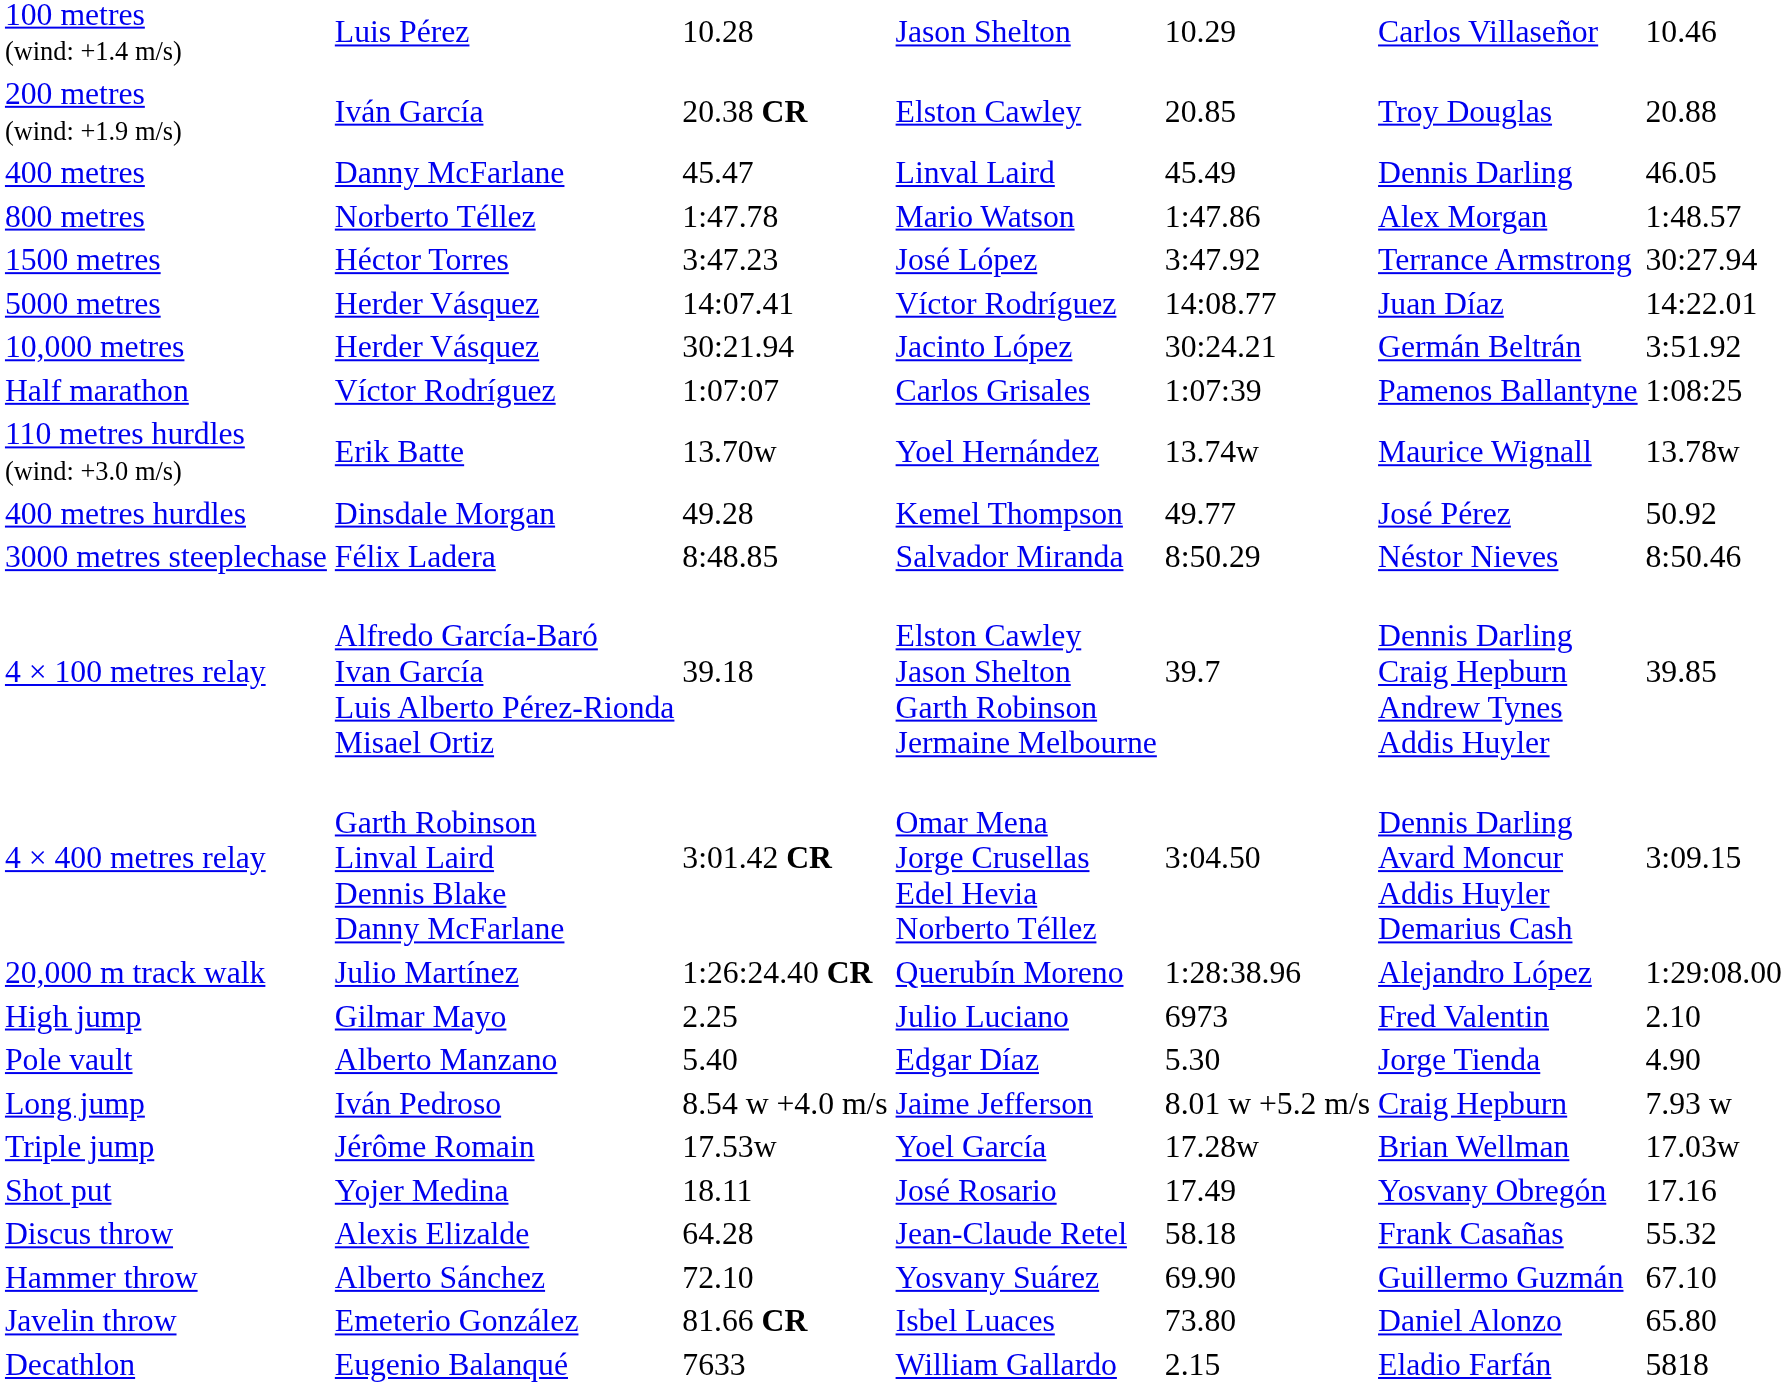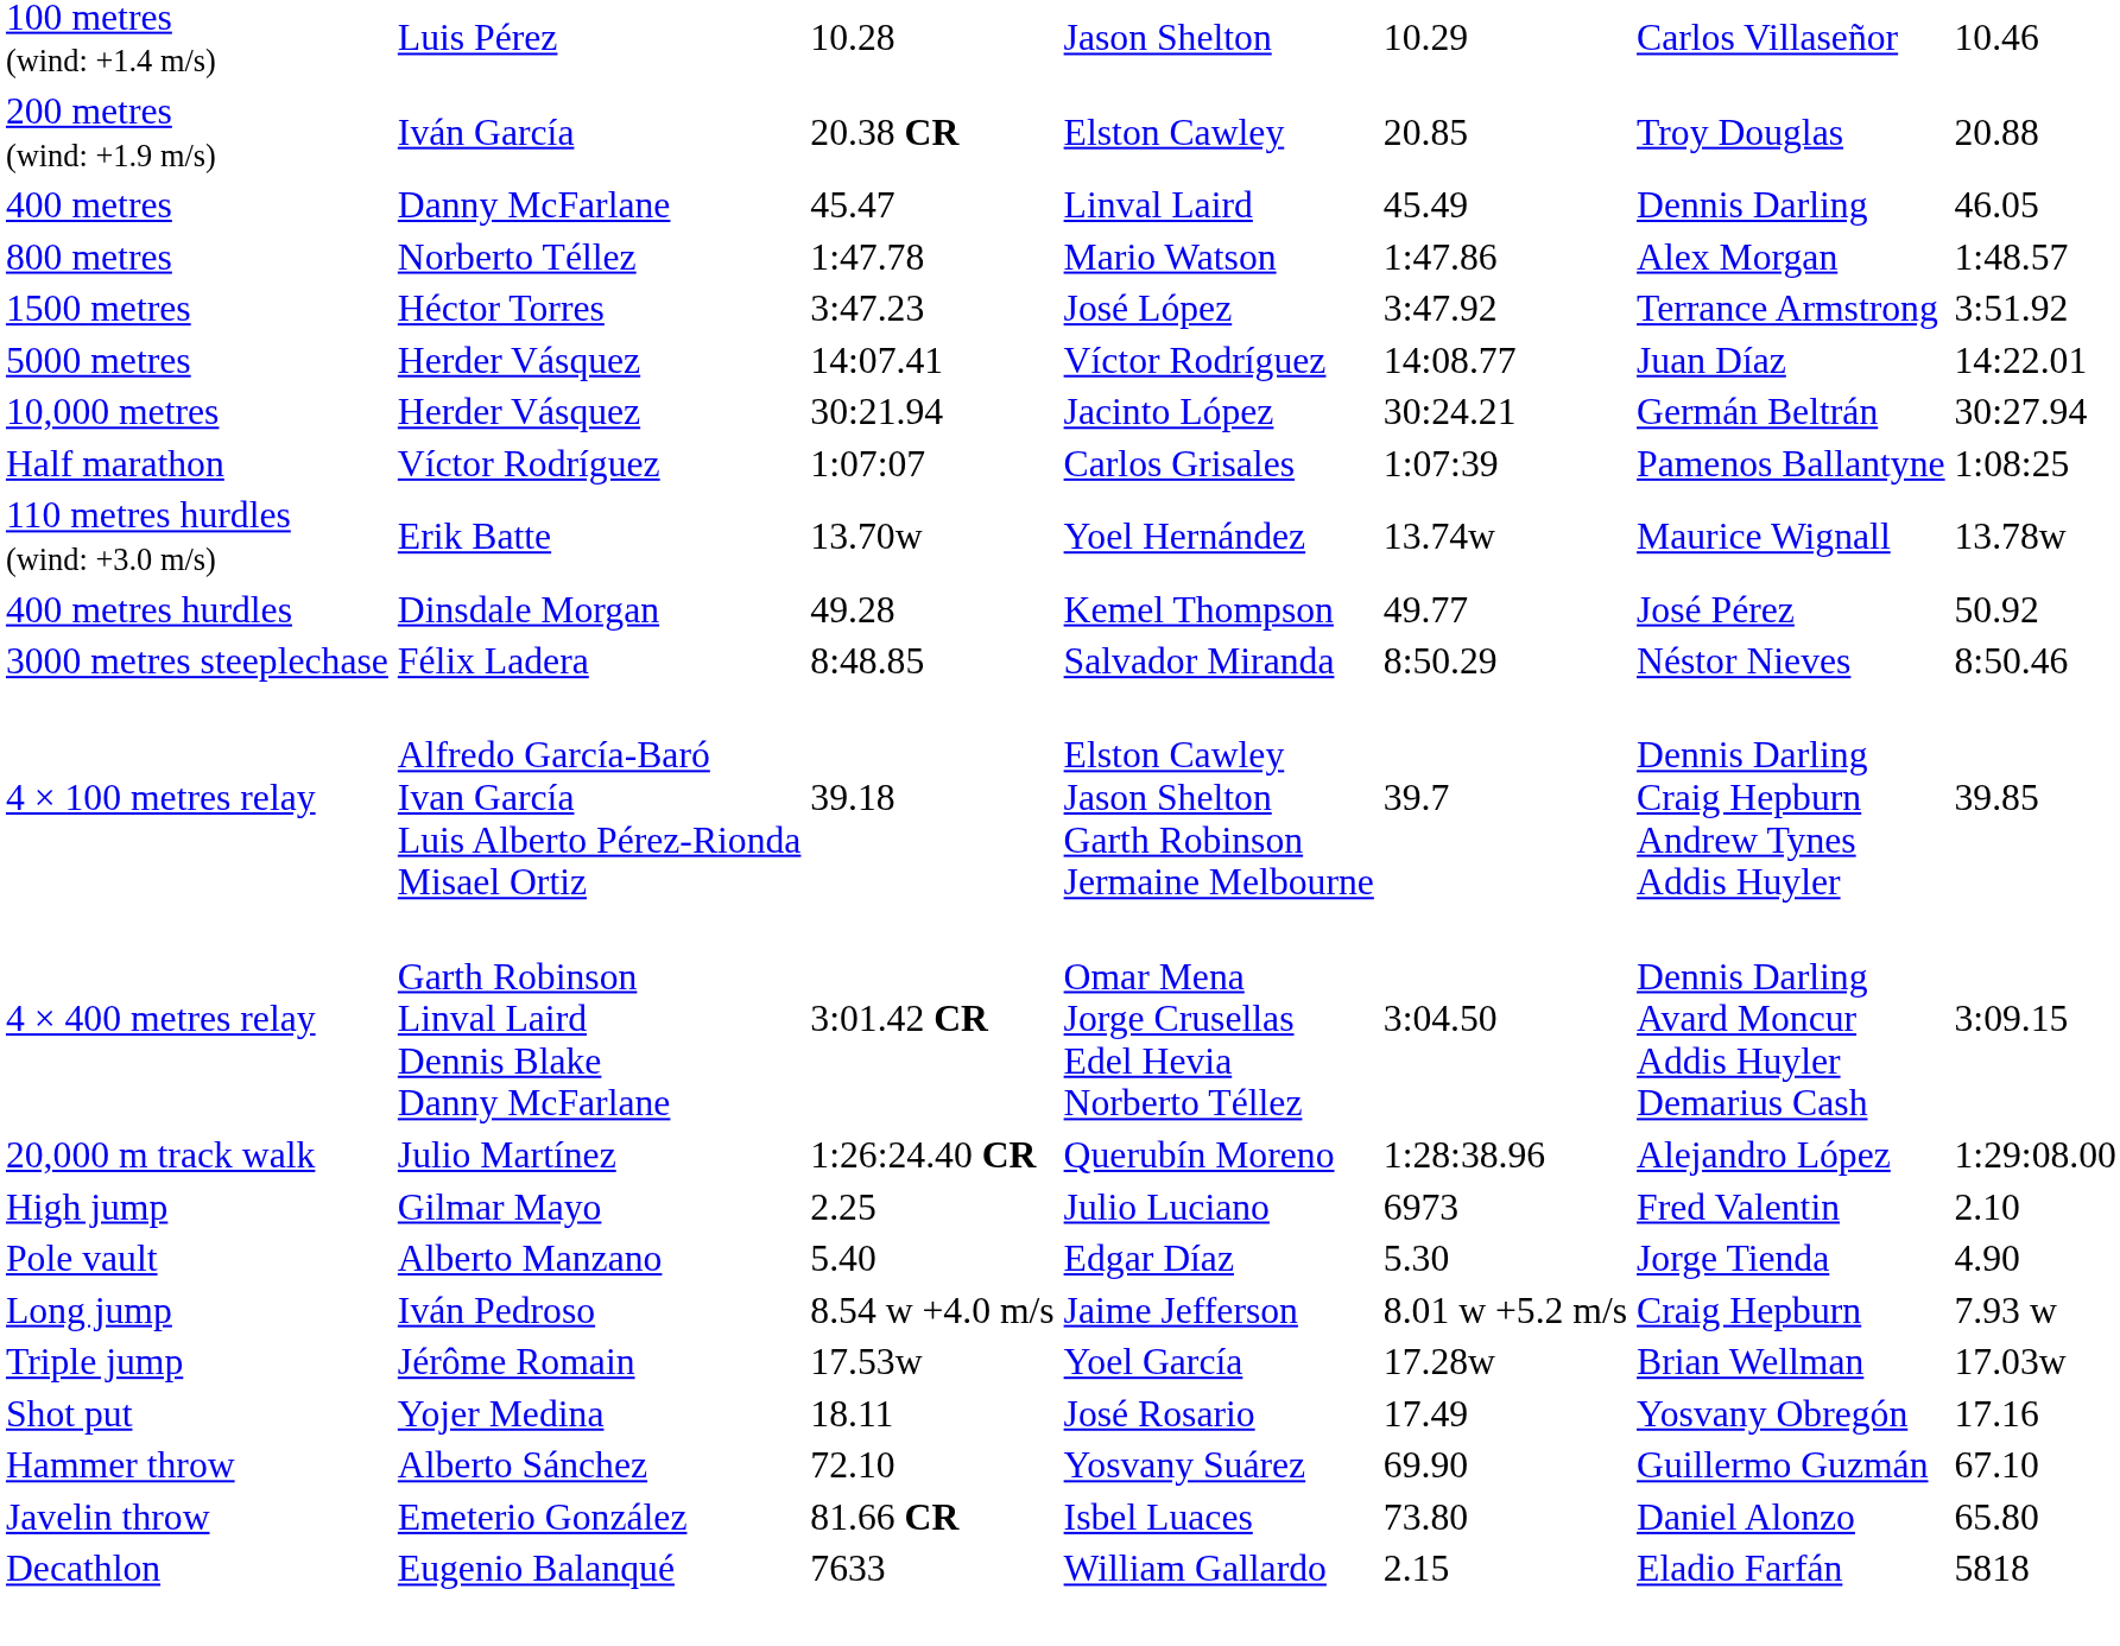 <table>
 <tr>
 <td><a href='#'>100 metres</a><br><small>(wind: +1.4 m/s)</small></td>
 <td><a href='#'>Luis Pérez</a><br> </td>
 <td>10.28</td>
 <td><a href='#'>Jason Shelton</a><br> </td>
 <td>10.29</td>
 <td><a href='#'>Carlos Villaseñor</a><br> </td>
 <td>10.46</td>
 </tr>
 <tr>
 <td><a href='#'>200 metres</a><br><small>(wind: +1.9 m/s)</small></td>
 <td><a href='#'>Iván García</a><br> </td>
 <td>20.38 <strong>CR</strong></td>
 <td><a href='#'>Elston Cawley</a><br> </td>
 <td>20.85</td>
 <td><a href='#'>Troy Douglas</a><br> </td>
 <td>20.88</td>
 </tr>
 <tr>
 <td><a href='#'>400 metres</a></td>
 <td><a href='#'>Danny McFarlane</a><br> </td>
 <td>45.47</td>
 <td><a href='#'>Linval Laird</a><br> </td>
 <td>45.49</td>
 <td><a href='#'>Dennis Darling</a><br> </td>
 <td>46.05</td>
 </tr>
 <tr>
 <td><a href='#'>800 metres</a></td>
 <td><a href='#'>Norberto Téllez</a><br> </td>
 <td>1:47.78</td>
 <td><a href='#'>Mario Watson</a><br> </td>
 <td>1:47.86</td>
 <td><a href='#'>Alex Morgan</a><br> </td>
 <td>1:48.57</td>
 </tr>
 <tr>
 <td><a href='#'>1500 metres</a></td>
 <td><a href='#'>Héctor Torres</a><br> </td>
 <td>3:47.23</td>
 <td><a href='#'>José López</a><br> </td>
 <td>3:47.92</td>
 <td><a href='#'>Terrance Armstrong</a><br> </td>
-<td>30:27.94</td>
+<td>3:51.92</td>
 </tr>
 <tr>
 <td><a href='#'>5000 metres</a></td>
 <td><a href='#'>Herder Vásquez</a><br> </td>
 <td>14:07.41</td>
 <td><a href='#'>Víctor Rodríguez</a><br> </td>
 <td>14:08.77</td>
 <td><a href='#'>Juan Díaz</a><br> </td>
 <td>14:22.01</td>
 </tr>
 <tr>
 <td><a href='#'>10,000 metres</a></td>
 <td><a href='#'>Herder Vásquez</a><br> </td>
 <td>30:21.94</td>
 <td><a href='#'>Jacinto López</a><br> </td>
 <td>30:24.21</td>
 <td><a href='#'>Germán Beltrán</a><br> </td>
-<td>3:51.92</td>
+<td>30:27.94</td>
 </tr>
 <tr>
 <td><a href='#'>Half marathon</a></td>
 <td><a href='#'>Víctor Rodríguez</a><br> </td>
 <td>1:07:07</td>
 <td><a href='#'>Carlos Grisales</a><br> </td>
 <td>1:07:39</td>
 <td><a href='#'>Pamenos Ballantyne</a><br> </td>
 <td>1:08:25</td>
 </tr>
 <tr>
 <td><a href='#'>110 metres hurdles</a><br><small>(wind: +3.0 m/s)</small></td>
 <td><a href='#'>Erik Batte</a><br> </td>
 <td>13.70w</td>
 <td><a href='#'>Yoel Hernández</a><br> </td>
 <td>13.74w</td>
 <td><a href='#'>Maurice Wignall</a><br> </td>
 <td>13.78w</td>
 </tr>
 <tr>
 <td><a href='#'>400 metres hurdles</a></td>
 <td><a href='#'>Dinsdale Morgan</a><br> </td>
 <td>49.28</td>
 <td><a href='#'>Kemel Thompson</a><br> </td>
 <td>49.77</td>
 <td><a href='#'>José Pérez</a><br> </td>
 <td>50.92</td>
 </tr>
 <tr>
 <td><a href='#'>3000 metres steeplechase</a></td>
 <td><a href='#'>Félix Ladera</a><br> </td>
 <td>8:48.85</td>
 <td><a href='#'>Salvador Miranda</a><br> </td>
 <td>8:50.29</td>
 <td><a href='#'>Néstor Nieves</a><br> </td>
 <td>8:50.46</td>
 </tr>
 <tr>
 <td><a href='#'>4 × 100 metres relay</a></td>
 <td><br><a href='#'>Alfredo García-Baró</a><br><a href='#'>Ivan García</a><br><a href='#'>Luis Alberto Pérez-Rionda</a><br><a href='#'>Misael Ortiz</a></td>
 <td>39.18</td>
 <td><br><a href='#'>Elston Cawley</a><br><a href='#'>Jason Shelton</a><br><a href='#'>Garth Robinson</a><br><a href='#'>Jermaine Melbourne</a></td>
 <td>39.7</td>
 <td><br><a href='#'>Dennis Darling</a><br><a href='#'>Craig Hepburn</a><br><a href='#'>Andrew Tynes</a><br><a href='#'>Addis Huyler</a></td>
 <td>39.85</td>
 </tr>
 <tr>
 <td><a href='#'>4 × 400 metres relay</a></td>
 <td><br><a href='#'>Garth Robinson</a><br><a href='#'>Linval Laird</a><br><a href='#'>Dennis Blake</a><br><a href='#'>Danny McFarlane</a></td>
 <td>3:01.42 <strong>CR</strong></td>
 <td><br><a href='#'>Omar Mena</a><br><a href='#'>Jorge Crusellas</a><br><a href='#'>Edel Hevia</a><br><a href='#'>Norberto Téllez</a></td>
 <td>3:04.50</td>
 <td><br><a href='#'>Dennis Darling</a><br><a href='#'>Avard Moncur</a><br><a href='#'>Addis Huyler</a><br><a href='#'>Demarius Cash</a></td>
 <td>3:09.15</td>
 </tr>
 <tr>
 <td><a href='#'>20,000 m track walk</a></td>
 <td><a href='#'>Julio Martínez</a><br> </td>
 <td>1:26:24.40 <strong>CR</strong></td>
 <td><a href='#'>Querubín Moreno</a><br> </td>
 <td>1:28:38.96</td>
 <td><a href='#'>Alejandro López</a><br> </td>
 <td>1:29:08.00</td>
 </tr>
 <tr>
 <td><a href='#'>High jump</a></td>
 <td><a href='#'>Gilmar Mayo</a><br> </td>
 <td>2.25</td>
 <td><a href='#'>Julio Luciano</a><br> </td>
 <td>6973</td>
 <td><a href='#'>Fred Valentin</a><br> </td>
 <td>2.10</td>
 </tr>
 <tr>
 <td><a href='#'>Pole vault</a></td>
 <td><a href='#'>Alberto Manzano</a><br> </td>
 <td>5.40</td>
 <td><a href='#'>Edgar Díaz</a><br> </td>
 <td>5.30</td>
 <td><a href='#'>Jorge Tienda</a><br> </td>
 <td>4.90</td>
 </tr>
 <tr>
 <td><a href='#'>Long jump</a></td>
 <td><a href='#'>Iván Pedroso</a><br> </td>
 <td>8.54 w +4.0 m/s</td>
 <td><a href='#'>Jaime Jefferson</a><br> </td>
 <td>8.01 w +5.2 m/s</td>
 <td><a href='#'>Craig Hepburn</a><br> </td>
 <td>7.93 w</td>
 </tr>
 <tr>
 <td><a href='#'>Triple jump</a></td>
 <td><a href='#'>Jérôme Romain</a><br> </td>
 <td>17.53w</td>
 <td><a href='#'>Yoel García</a><br> </td>
 <td>17.28w</td>
 <td><a href='#'>Brian Wellman</a><br> </td>
 <td>17.03w</td>
 </tr>
 <tr>
 <td><a href='#'>Shot put</a></td>
 <td><a href='#'>Yojer Medina</a><br> </td>
 <td>18.11</td>
 <td><a href='#'>José Rosario</a><br> </td>
 <td>17.49</td>
 <td><a href='#'>Yosvany Obregón</a><br> </td>
 <td>17.16</td>
 </tr>
 <tr>
-<td><a href='#'>Discus throw</a></td>
-<td><a href='#'>Alexis Elizalde</a><br> </td>
-<td>64.28</td>
-<td><a href='#'>Jean-Claude Retel</a><br> </td>
-<td>58.18</td>
-<td><a href='#'>Frank Casañas</a><br> </td>
-<td>55.32</td>
-</tr>
-<tr>
 <td><a href='#'>Hammer throw</a></td>
 <td><a href='#'>Alberto Sánchez</a><br> </td>
 <td>72.10</td>
 <td><a href='#'>Yosvany Suárez</a><br> </td>
 <td>69.90</td>
 <td><a href='#'>Guillermo Guzmán</a><br> </td>
 <td>67.10</td>
 </tr>
 <tr>
 <td><a href='#'>Javelin throw</a></td>
 <td><a href='#'>Emeterio González</a><br> </td>
 <td>81.66 <strong>CR</strong></td>
 <td><a href='#'>Isbel Luaces</a><br> </td>
 <td>73.80</td>
 <td><a href='#'>Daniel Alonzo</a><br> </td>
 <td>65.80</td>
 </tr>
 <tr>
 <td><a href='#'>Decathlon</a></td>
 <td><a href='#'>Eugenio Balanqué</a><br> </td>
 <td>7633</td>
 <td><a href='#'>William Gallardo</a><br> </td>
 <td>2.15</td>
 <td><a href='#'>Eladio Farfán</a><br> </td>
 <td>5818</td>
 </tr>
 </table>
